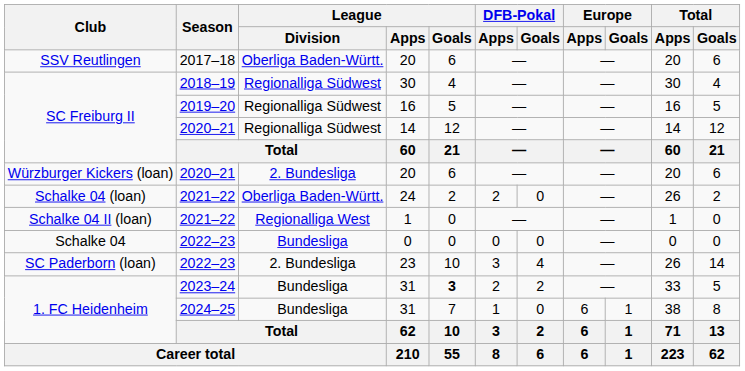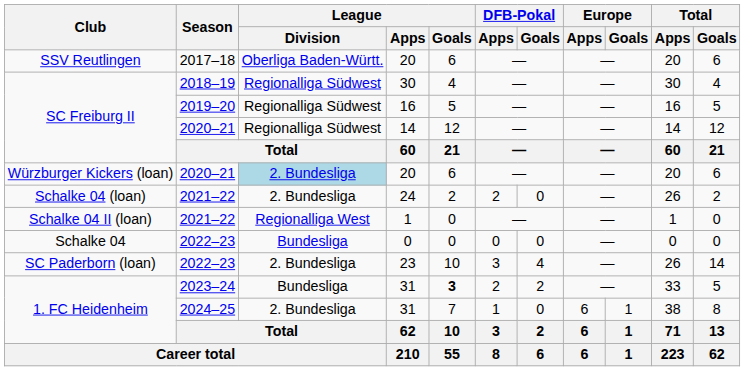 <table class="wikitable" style="text-align:center">
 <tr>
 <th rowspan="2">Club</th>
 <th rowspan="2">Season</th>
 <th colspan="3">League</th>
 <th colspan="2"><a href='#'>DFB-Pokal</a></th>
 <th colspan="2">Europe</th>
 <th colspan="2">Total</th>
 </tr>
 <tr>
 <th>Division</th>
 <th>Apps</th>
 <th>Goals</th>
 <th>Apps</th>
 <th>Goals</th>
 <th>Apps</th>
 <th>Goals</th>
 <th>Apps</th>
 <th>Goals</th>
 </tr>
 <tr>
 <td><a href='#'>SSV Reutlingen</a></td>
 <td>2017–18</td>
 <td><a href='#'>Oberliga Baden-Württ.</a></td>
 <td>20</td>
 <td>6</td>
 <td colspan="2">—</td>
 <td colspan="2">—</td>
 <td>20</td>
 <td>6</td>
 </tr>
 <tr>
 <td rowspan="4"><a href='#'>SC Freiburg II</a></td>
 <td><a href='#'>2018–19</a></td>
 <td><a href='#'>Regionalliga Südwest</a></td>
 <td>30</td>
 <td>4</td>
 <td colspan="2">—</td>
 <td colspan="2">—</td>
 <td>30</td>
 <td>4</td>
 </tr>
 <tr>
 <td><a href='#'>2019–20</a></td>
 <td>Regionalliga Südwest</td>
 <td>16</td>
 <td>5</td>
 <td colspan="2">—</td>
 <td colspan="2">—</td>
 <td>16</td>
 <td>5</td>
 </tr>
 <tr>
 <td><a href='#'>2020–21</a></td>
 <td>Regionalliga Südwest</td>
 <td>14</td>
 <td>12</td>
 <td colspan="2">—</td>
 <td colspan="2">—</td>
 <td>14</td>
 <td>12</td>
 </tr>
 <tr>
 <th colspan="2">Total</th>
 <th>60</th>
 <th>21</th>
 <th colspan="2">—</th>
 <th colspan="2">—</th>
 <th>60</th>
 <th>21</th>
 </tr>
 <tr>
 <td><a href='#'>Würzburger Kickers</a> (loan)</td>
 <td><a href='#'>2020–21</a></td>
-<td><a href='#'>2. Bundesliga</a></td>
+<td style="background: lightblue;"><a href='#'>2. Bundesliga</a></td>
 <td>20</td>
 <td>6</td>
 <td colspan="2">—</td>
 <td colspan="2">—</td>
 <td>20</td>
 <td>6</td>
 </tr>
 <tr>
 <td><a href='#'>Schalke 04</a> (loan)</td>
 <td><a href='#'>2021–22</a></td>
-<td><a href='#'>Oberliga Baden-Württ.</a></td>
+<td>2. Bundesliga</td>
 <td>24</td>
 <td>2</td>
 <td>2</td>
 <td>0</td>
 <td colspan="2">—</td>
 <td>26</td>
 <td>2</td>
 </tr>
 <tr>
 <td><a href='#'>Schalke 04 II</a> (loan)</td>
 <td><a href='#'>2021–22</a></td>
 <td><a href='#'>Regionalliga West</a></td>
 <td>1</td>
 <td>0</td>
 <td colspan="2">—</td>
 <td colspan="2">—</td>
 <td>1</td>
 <td>0</td>
 </tr>
 <tr>
 <td>Schalke 04</td>
 <td><a href='#'>2022–23</a></td>
 <td><a href='#'>Bundesliga</a></td>
 <td>0</td>
 <td>0</td>
 <td>0</td>
 <td>0</td>
 <td colspan="2">—</td>
 <td>0</td>
 <td>0</td>
 </tr>
 <tr>
 <td><a href='#'>SC Paderborn</a> (loan)</td>
 <td><a href='#'>2022–23</a></td>
 <td>2. Bundesliga</td>
 <td>23</td>
 <td>10</td>
 <td>3</td>
 <td>4</td>
 <td colspan="2">—</td>
 <td>26</td>
 <td>14</td>
 </tr>
 <tr>
 <td rowspan="3"><a href='#'>1. FC Heidenheim</a></td>
 <td><a href='#'>2023–24</a></td>
 <td>Bundesliga</td>
 <td>31</td>
 <td><strong>3</strong></td>
 <td>2</td>
 <td>2</td>
 <td colspan="2">—</td>
 <td>33</td>
 <td>5</td>
 </tr>
 <tr>
 <td><a href='#'>2024–25</a></td>
-<td>Bundesliga</td>
+<td>2. Bundesliga</td>
 <td>31</td>
 <td>7</td>
 <td>1</td>
 <td>0</td>
 <td>6</td>
 <td>1</td>
 <td>38</td>
 <td>8</td>
 </tr>
 <tr>
 <th colspan="2">Total</th>
 <th>62</th>
 <th>10</th>
 <th>3</th>
 <th>2</th>
 <th>6</th>
 <th>1</th>
 <th>71</th>
 <th>13</th>
 </tr>
 <tr>
 <th colspan="3">Career total</th>
 <th>210</th>
 <th>55</th>
 <th>8</th>
 <th>6</th>
 <th>6</th>
 <th>1</th>
 <th>223</th>
 <th>62</th>
 </tr>
 </table>
